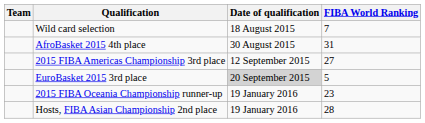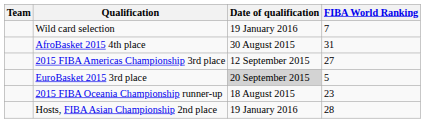 <table class="wikitable sortable">
 <tr>
 <th>Team</th>
 <th>Qualification</th>
 <th>Date of qualification</th>
 <th><a href='#'>FIBA World Ranking</a></th>
 </tr>
 <tr>
 <td></td>
 <td>Wild card selection</td>
-<td>18 August 2015</td>
+<td>19 January 2016</td>
 <td>7</td>
 </tr>
 <tr>
 <td></td>
 <td><a href='#'>AfroBasket 2015</a> 4th place</td>
 <td>30 August 2015</td>
 <td>31</td>
 </tr>
 <tr>
 <td></td>
 <td><a href='#'>2015 FIBA Americas Championship</a> 3rd place</td>
 <td>12 September 2015</td>
 <td>27</td>
 </tr>
 <tr>
 <td></td>
 <td><a href='#'>EuroBasket 2015</a> 3rd place</td>
 <td style="background: lightgrey;">20 September 2015</td>
 <td>5</td>
 </tr>
 <tr>
 <td></td>
 <td><a href='#'>2015 FIBA Oceania Championship</a> runner-up</td>
-<td>19 January 2016</td>
+<td>18 August 2015</td>
 <td>23</td>
 </tr>
 <tr>
 <td></td>
 <td>Hosts, <a href='#'>FIBA Asian Championship</a> 2nd place</td>
 <td>19 January 2016</td>
 <td>28</td>
 </tr>
 </table>
